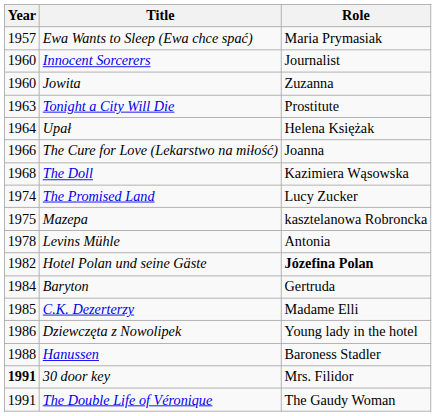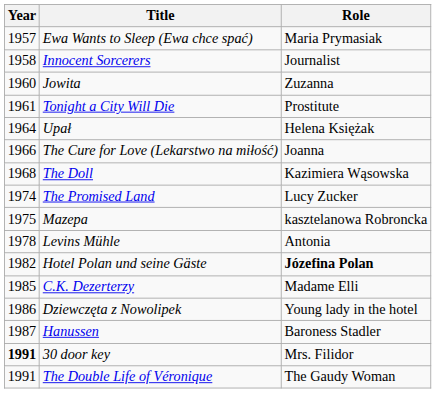 <table class="wikitable sortable">
 <tr>
 <th>Year</th>
 <th>Title</th>
 <th>Role</th>
 </tr>
 <tr>
 <td>1957</td>
 <td><em>Ewa Wants to Sleep (Ewa chce spać)</em></td>
 <td>Maria Prymasiak</td>
 </tr>
 <tr>
-<td>1960</td>
+<td>1958</td>
 <td><em><a href='#'>Innocent Sorcerers</a></em></td>
 <td>Journalist</td>
 </tr>
 <tr>
 <td>1960</td>
 <td><em>Jowita</em></td>
 <td>Zuzanna</td>
 </tr>
 <tr>
-<td>1963</td>
+<td>1961</td>
 <td><em><a href='#'>Tonight a City Will Die</a></em></td>
 <td>Prostitute</td>
 </tr>
 <tr>
 <td>1964</td>
 <td><em>Upał</em></td>
 <td>Helena Księżak</td>
 </tr>
 <tr>
 <td>1966</td>
 <td><em>The Cure for Love (Lekarstwo na miłość)</em></td>
 <td>Joanna</td>
 </tr>
 <tr>
 <td>1968</td>
 <td><em><a href='#'>The Doll</a></em></td>
 <td>Kazimiera Wąsowska</td>
 </tr>
 <tr>
 <td>1974</td>
 <td><em><a href='#'>The Promised Land</a></em></td>
 <td>Lucy Zucker</td>
 </tr>
 <tr>
 <td>1975</td>
 <td><em>Mazepa</em></td>
 <td>kasztelanowa Robroncka</td>
 </tr>
 <tr>
 <td>1978</td>
 <td><em>Levins Mühle</em></td>
 <td>Antonia</td>
 </tr>
 <tr>
 <td>1982</td>
 <td><em>Hotel Polan und seine Gäste</em></td>
 <td><strong>Józefina Polan</strong></td>
 </tr>
 <tr>
-<td>1984</td>
-<td><em>Baryton</em></td>
-<td>Gertruda</td>
-</tr>
-<tr>
 <td>1985</td>
 <td><em><a href='#'>C.K. Dezerterzy</a></em></td>
 <td>Madame Elli</td>
 </tr>
 <tr>
 <td>1986</td>
 <td><em>Dziewczęta z Nowolipek</em></td>
 <td>Young lady in the hotel</td>
 </tr>
 <tr>
-<td>1988</td>
+<td>1987</td>
 <td><em><a href='#'>Hanussen</a></em></td>
 <td>Baroness Stadler</td>
 </tr>
 <tr>
 <td><strong>1991</strong></td>
 <td><em>30 door key</em></td>
 <td>Mrs. Filidor</td>
 </tr>
 <tr>
 <td>1991</td>
 <td><em><a href='#'>The Double Life of Véronique</a></em></td>
 <td>The Gaudy Woman</td>
 </tr>
 </table>
